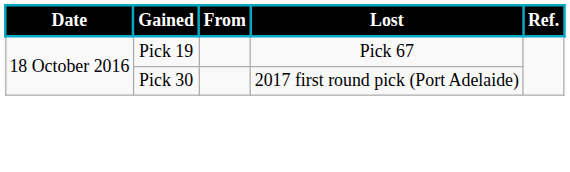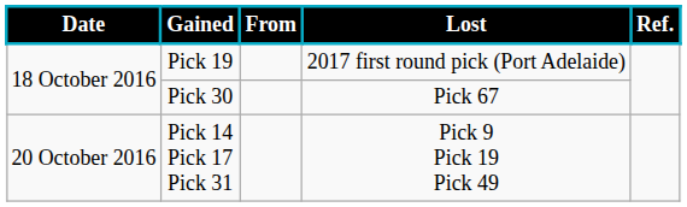 <table class="wikitable" style="font-size:90%; text-align:center;">
 <tr>
 <td style="background:black; color:white; border: solid #06AAC5 2px"><strong>Date</strong></td>
 <td style="background:black; color:white; border: solid #06AAC5 2px"><strong>Gained</strong></td>
 <td style="background:black; color:white; border: solid #06AAC5 2px"><strong>From</strong></td>
 <td style="background:black; color:white; border: solid #06AAC5 2px"><strong>Lost</strong></td>
 <td style="background:black; color:white; border: solid #06AAC5 2px"><strong>Ref.</strong></td>
 </tr>
 <tr>
 <td rowspan=2>18 October 2016</td>
 <td>Pick 19</td>
 <td></td>
-<td>Pick 67</td>
+<td>2017 first round pick (Port Adelaide)</td>
 <td rowspan=2></td>
 </tr>
 <tr>
 <td>Pick 30</td>
 <td></td>
-<td>2017 first round pick (Port Adelaide)</td>
+<td>Pick 67</td>
+</tr>
+<tr>
+<td>20 October 2016</td>
+<td>Pick 14<br>Pick 17<br>Pick 31</td>
+<td></td>
+<td>Pick 9<br>Pick 19<br>Pick 49</td>
+<td></td>
 </tr>
 </table>
